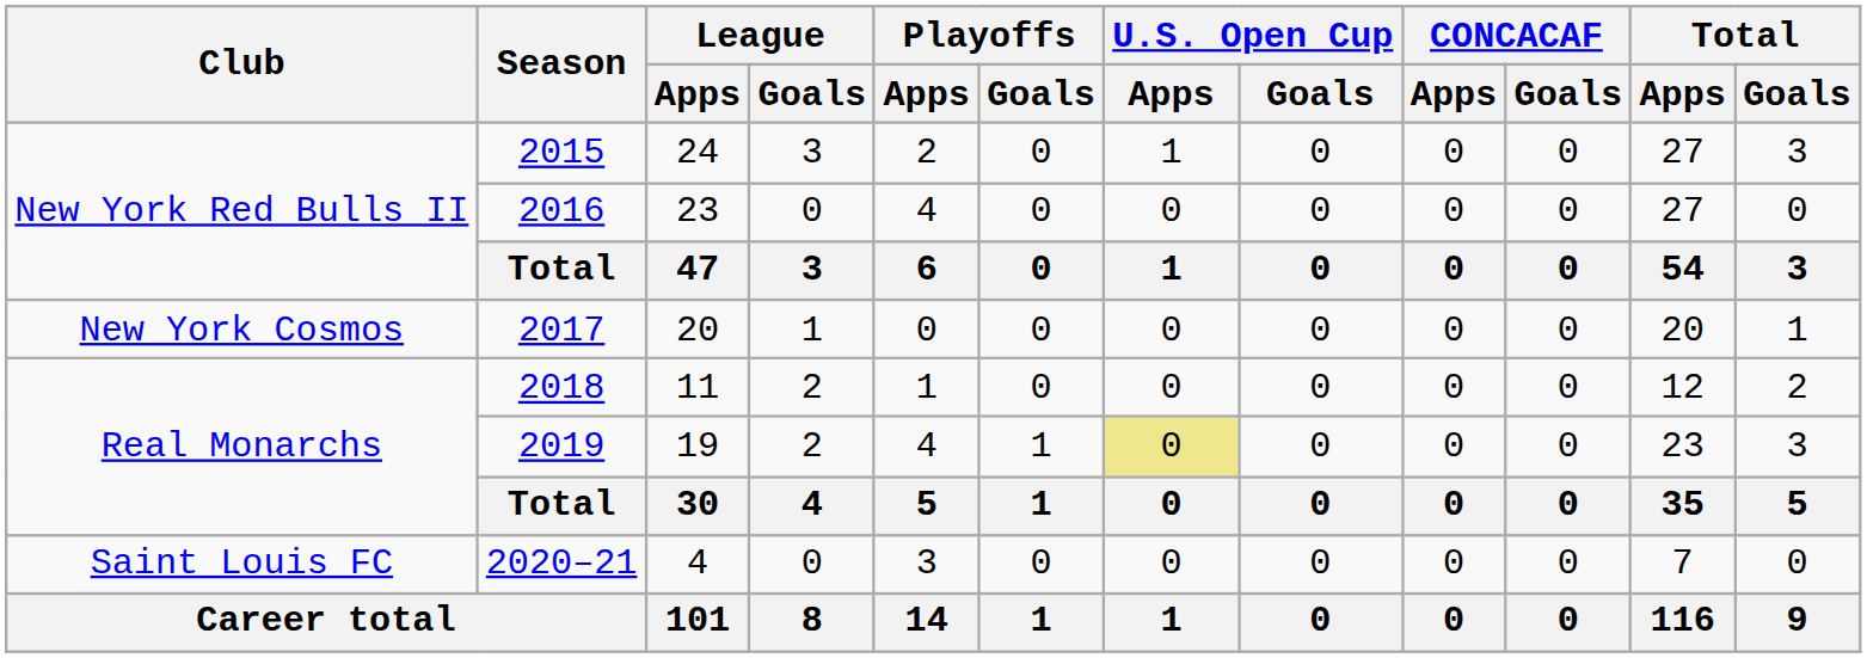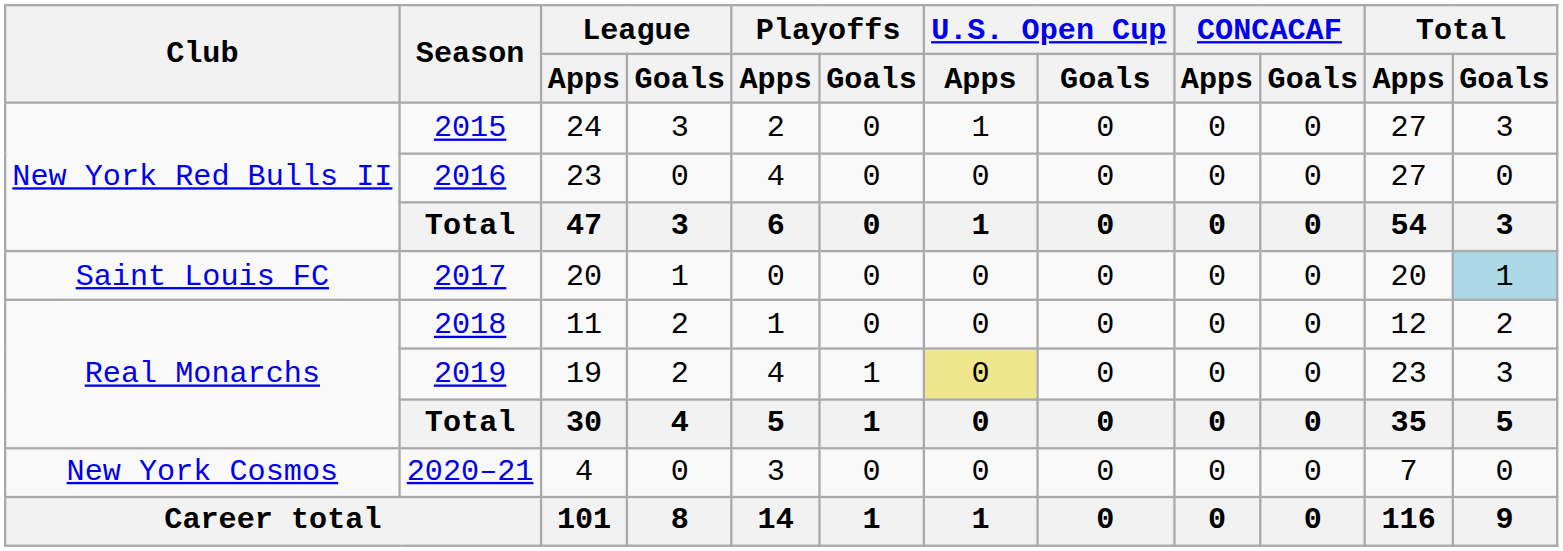 <table class="wikitable" style="text-align: center;">
 <tr>
 <th rowspan="2">Club</th>
 <th rowspan="2">Season</th>
 <th colspan="2">League</th>
 <th colspan="2">Playoffs</th>
 <th colspan="2"><a href='#'>U.S. Open Cup</a></th>
 <th colspan="2"><a href='#'>CONCACAF</a></th>
 <th colspan="2">Total</th>
 </tr>
 <tr>
 <th>Apps</th>
 <th>Goals</th>
 <th>Apps</th>
 <th>Goals</th>
 <th>Apps</th>
 <th>Goals</th>
 <th>Apps</th>
 <th>Goals</th>
 <th>Apps</th>
 <th>Goals</th>
 </tr>
 <tr>
 <td rowspan="3"><a href='#'>New York Red Bulls II</a></td>
 <td><a href='#'>2015</a></td>
 <td>24</td>
 <td>3</td>
 <td>2</td>
 <td>0</td>
 <td>1</td>
 <td>0</td>
 <td>0</td>
 <td>0</td>
 <td>27</td>
 <td>3</td>
 </tr>
 <tr>
 <td><a href='#'>2016</a></td>
 <td>23</td>
 <td>0</td>
 <td>4</td>
 <td>0</td>
 <td>0</td>
 <td>0</td>
 <td>0</td>
 <td>0</td>
 <td>27</td>
 <td>0</td>
 </tr>
 <tr>
 <th>Total</th>
 <th>47</th>
 <th>3</th>
 <th>6</th>
 <th>0</th>
 <th>1</th>
 <th>0</th>
 <th>0</th>
 <th>0</th>
 <th>54</th>
 <th>3</th>
 </tr>
 <tr>
-<td><a href='#'>New York Cosmos</a></td>
+<td><a href='#'>Saint Louis FC</a></td>
 <td><a href='#'>2017</a></td>
 <td>20</td>
 <td>1</td>
 <td>0</td>
 <td>0</td>
 <td>0</td>
 <td>0</td>
 <td>0</td>
 <td>0</td>
 <td>20</td>
-<td>1</td>
+<td style="background: lightblue;">1</td>
 </tr>
 <tr>
 <td rowspan="3"><a href='#'>Real Monarchs</a></td>
 <td><a href='#'>2018</a></td>
 <td>11</td>
 <td>2</td>
 <td>1</td>
 <td>0</td>
 <td>0</td>
 <td>0</td>
 <td>0</td>
 <td>0</td>
 <td>12</td>
 <td>2</td>
 </tr>
 <tr>
 <td><a href='#'>2019</a></td>
 <td>19</td>
 <td>2</td>
 <td>4</td>
 <td>1</td>
 <td style="background: khaki;">0</td>
 <td>0</td>
 <td>0</td>
 <td>0</td>
 <td>23</td>
 <td>3</td>
 </tr>
 <tr>
 <th>Total</th>
 <th>30</th>
 <th>4</th>
 <th>5</th>
 <th>1</th>
 <th>0</th>
 <th>0</th>
 <th>0</th>
 <th>0</th>
 <th>35</th>
 <th>5</th>
 </tr>
 <tr>
-<td><a href='#'>Saint Louis FC</a></td>
+<td><a href='#'>New York Cosmos</a></td>
 <td><a href='#'>2020–21</a></td>
 <td>4</td>
 <td>0</td>
 <td>3</td>
 <td>0</td>
 <td>0</td>
 <td>0</td>
 <td>0</td>
 <td>0</td>
 <td>7</td>
 <td>0</td>
 </tr>
 <tr>
 <th colspan="2">Career total</th>
 <th>101</th>
 <th>8</th>
 <th>14</th>
 <th>1</th>
 <th>1</th>
 <th>0</th>
 <th>0</th>
 <th>0</th>
 <th>116</th>
 <th>9</th>
 </tr>
 </table>
